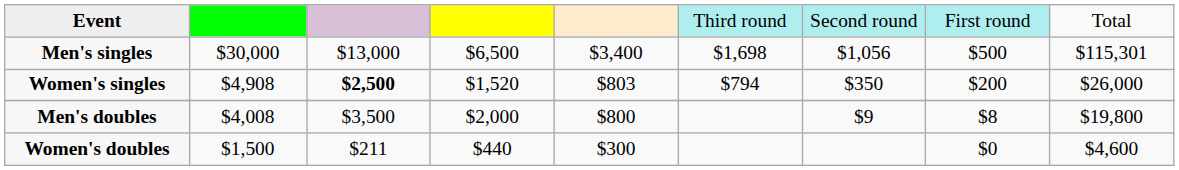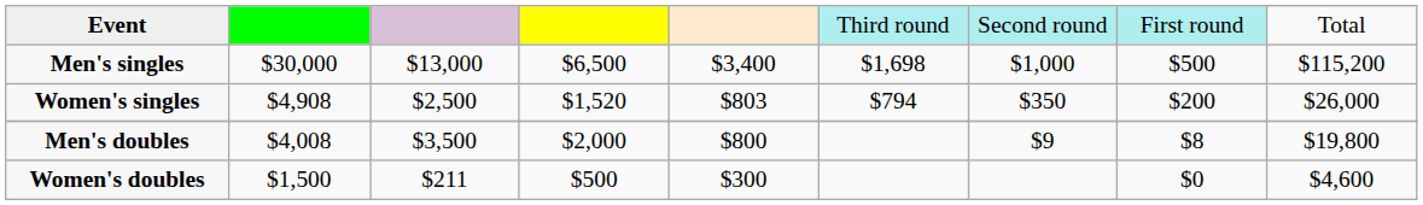 <table class=wikitable style=font-size:90%;text-align:center>
 <tr>
 <td width=130 bgcolor=efefef><strong>Event</strong></td>
 <td width=80 bgcolor=lime><strong></strong></td>
 <td width=85 bgcolor=thistle></td>
 <td width=85 bgcolor=ffff00></td>
 <td width=85 bgcolor=ffebcd></td>
 <td width=85 bgcolor=afeeee>Third round</td>
 <td width=85 bgcolor=afeeee>Second round</td>
 <td width=85 bgcolor=afeeee>First round</td>
 <td width=85 bgcolor=>Total</td>
 </tr>
 <tr>
 <th style=background:#f7f7f7>Men's singles</th>
 <td>$30,000</td>
 <td>$13,000</td>
 <td>$6,500</td>
 <td>$3,400</td>
 <td>$1,698</td>
-<td>$1,056</td>
+<td>$1,000</td>
 <td>$500</td>
-<td>$115,301</td>
+<td>$115,200</td>
 </tr>
 <tr>
 <th style=background:#f7f7f7>Women's singles</th>
 <td>$4,908</td>
-<td><strong>$2,500</strong></td>
+<td>$2,500</td>
 <td>$1,520</td>
 <td>$803</td>
 <td>$794</td>
 <td>$350</td>
 <td>$200</td>
 <td>$26,000</td>
 </tr>
 <tr>
 </tr>
 <tr>
 <th style=background:#f7f7f7>Men's doubles</th>
 <td>$4,008</td>
 <td>$3,500</td>
 <td>$2,000</td>
 <td>$800</td>
 <td></td>
 <td>$9</td>
 <td>$8</td>
 <td>$19,800</td>
 </tr>
 <tr>
 <th style=background:#f7f7f7>Women's doubles</th>
 <td>$1,500</td>
 <td>$211</td>
-<td>$440</td>
+<td>$500</td>
 <td>$300</td>
 <td></td>
 <td></td>
 <td>$0</td>
 <td>$4,600</td>
 </tr>
 </table>
